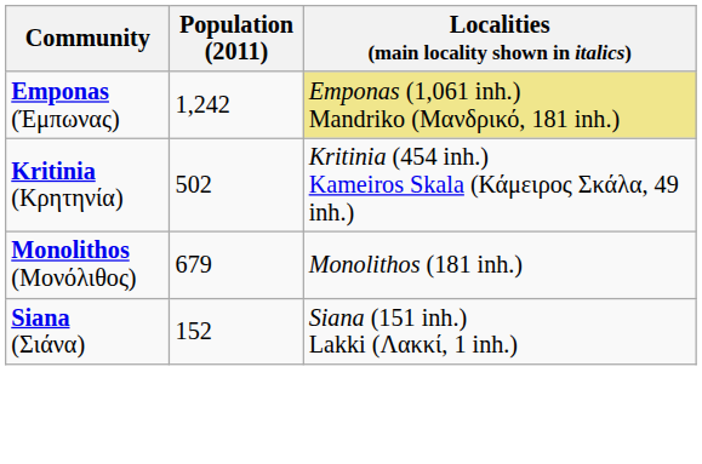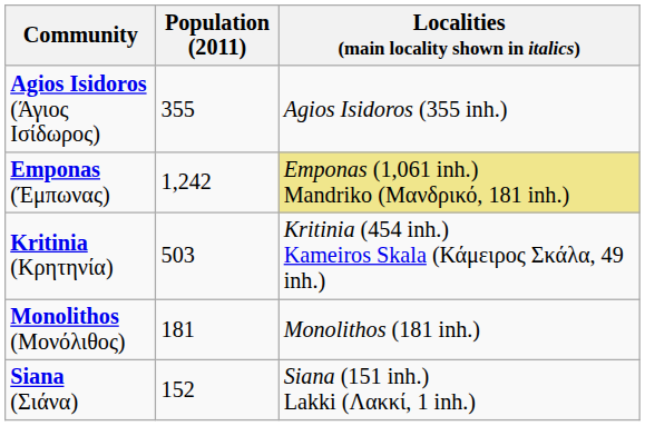 <table class="wikitable sortable">
 <tr>
 <th width="100px">Community</th>
 <th width="80px">Population (2011)</th>
 <th width="250px">Localities <br><small>(main locality shown in <em>italics</em>)</small></th>
+</tr>
+<tr>
+<td><strong><a href='#'>Agios Isidoros</a></strong> <br> (Άγιος Ισίδωρος)</td>
+<td><div>355</div></td>
+<td><em>Agios Isidoros</em> (355 inh.)</td>
 </tr>
 <tr>
 <td><strong><a href='#'>Emponas</a></strong> <br> (Έμπωνας)</td>
 <td><div>1,242</div></td>
 <td style="background: khaki;"><em>Emponas</em> (1,061 inh.) <br> Mandriko (Μανδρικό, 181 inh.)</td>
 </tr>
 <tr>
 <td><strong><a href='#'>Kritinia</a></strong> <br> (Κρητηνία)</td>
-<td><div>502</div></td>
+<td><div>503</div></td>
 <td><em>Kritinia</em> (454 inh.) <br> <a href='#'>Kameiros Skala</a> (Κάμειρος Σκάλα, 49 inh.)</td>
 </tr>
 <tr>
 <td><strong><a href='#'>Monolithos</a></strong> <br> (Μονόλιθος)</td>
-<td><div>679</div></td>
+<td><div>181</div></td>
 <td><em>Monolithos</em> (181 inh.)</td>
 </tr>
 <tr>
 <td><strong><a href='#'>Siana</a></strong> <br> (Σιάνα)</td>
 <td><div>152</div></td>
 <td><em>Siana</em> (151 inh.) <br> Lakki (Λακκί, 1 inh.)</td>
 </tr>
 </table>
